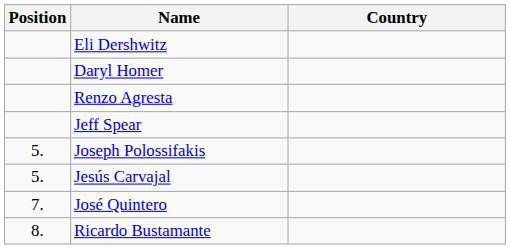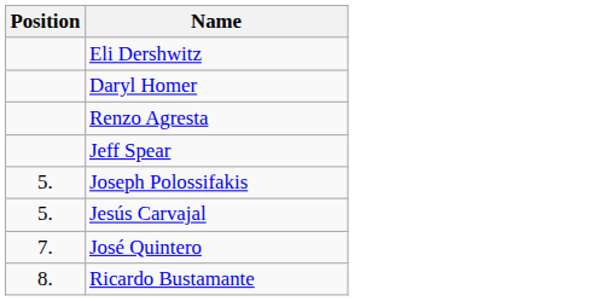 <table class="wikitable">
 <tr>
 <th width="20">Position</th>
 <th width="200">Name</th>
-<th width="200">Country</th>
 </tr>
 <tr>
 <td align="center"></td>
 <td><a href='#'>Eli Dershwitz</a></td>
-<td></td>
 </tr>
 <tr>
 <td align="center"></td>
 <td><a href='#'>Daryl Homer</a></td>
-<td></td>
 </tr>
 <tr>
 <td align="center"></td>
 <td><a href='#'>Renzo Agresta</a></td>
-<td></td>
 </tr>
 <tr>
 <td align="center"></td>
 <td><a href='#'>Jeff Spear</a></td>
-<td></td>
 </tr>
 <tr>
 <td align="center">5.</td>
 <td><a href='#'>Joseph Polossifakis</a></td>
-<td></td>
 </tr>
 <tr>
 <td align="center">5.</td>
 <td><a href='#'>Jesús Carvajal</a></td>
-<td></td>
 </tr>
 <tr>
 <td align="center">7.</td>
 <td><a href='#'>José Quintero</a></td>
-<td></td>
 </tr>
 <tr>
 <td align="center">8.</td>
 <td><a href='#'>Ricardo Bustamante</a></td>
-<td></td>
 </tr>
 </table>
